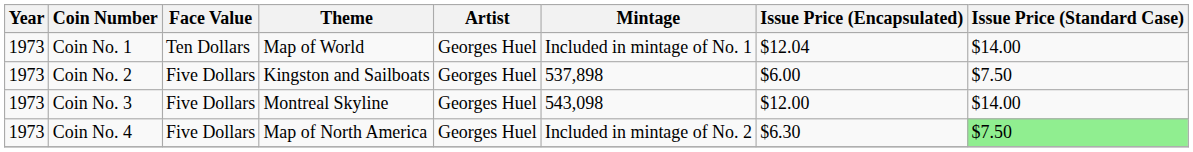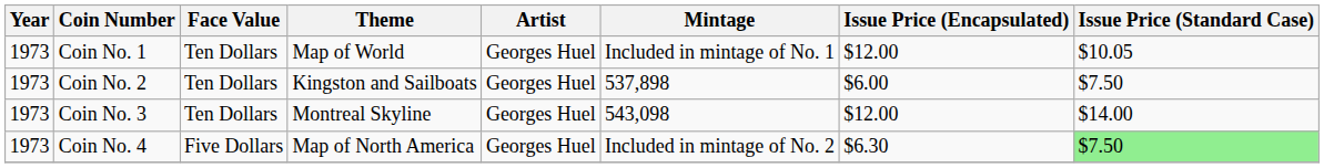 <table class="wikitable">
 <tr>
 <th>Year</th>
 <th>Coin Number</th>
 <th>Face Value</th>
 <th>Theme</th>
 <th>Artist</th>
 <th>Mintage</th>
 <th>Issue Price (Encapsulated)</th>
 <th>Issue Price (Standard Case)</th>
 </tr>
 <tr>
 <td>1973</td>
 <td>Coin No. 1</td>
 <td>Ten Dollars</td>
 <td>Map of World</td>
 <td>Georges Huel</td>
 <td>Included in mintage of No. 1</td>
-<td>$12.04</td>
-<td>$14.00</td>
+<td>$12.00</td>
+<td>$10.05</td>
 </tr>
 <tr>
 <td>1973</td>
 <td>Coin No. 2</td>
-<td>Five Dollars</td>
+<td>Ten Dollars</td>
 <td>Kingston and Sailboats</td>
 <td>Georges Huel</td>
 <td>537,898</td>
 <td>$6.00</td>
 <td>$7.50</td>
 </tr>
 <tr>
 <td>1973</td>
 <td>Coin No. 3</td>
-<td>Five Dollars</td>
+<td>Ten Dollars</td>
 <td>Montreal Skyline</td>
 <td>Georges Huel</td>
 <td>543,098</td>
 <td>$12.00</td>
 <td>$14.00</td>
 </tr>
 <tr>
 <td>1973</td>
 <td>Coin No. 4</td>
 <td>Five Dollars</td>
 <td>Map of North America</td>
 <td>Georges Huel</td>
 <td>Included in mintage of No. 2</td>
 <td>$6.30</td>
 <td style="background: lightgreen;">$7.50</td>
 </tr>
 <tr>
 </tr>
 </table>
